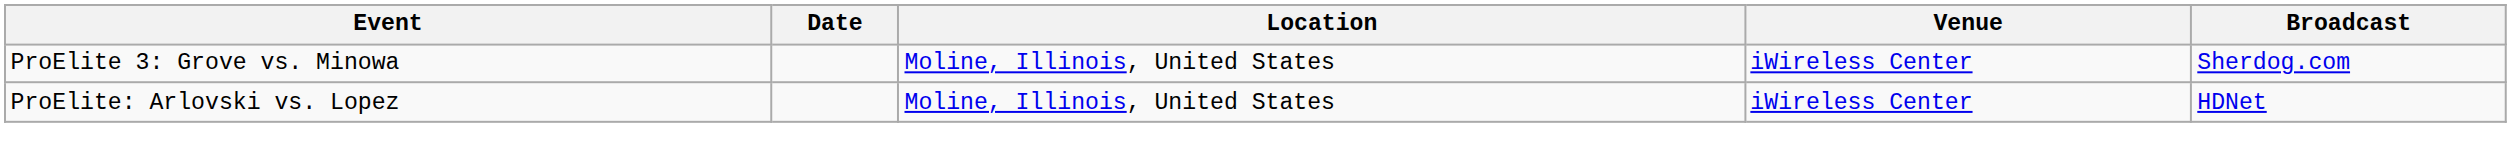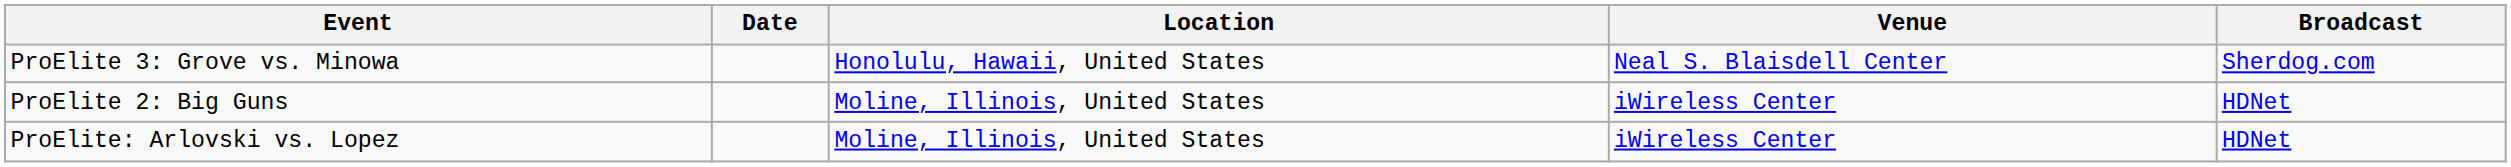 <table class="wikitable sortable" border="1" style="width:100%; margin:auto; font-size:90%;">
 <tr>
 <th>Event</th>
 <th>Date</th>
 <th>Location</th>
 <th>Venue</th>
 <th>Broadcast</th>
 </tr>
 <tr>
 <td>ProElite 3: Grove vs. Minowa</td>
 <td></td>
+<td><a href='#'>Honolulu, Hawaii</a>, United States</td>
+<td><a href='#'>Neal S. Blaisdell Center</a></td>
+<td><a href='#'>Sherdog.com</a></td>
+</tr>
+<tr>
+<td>ProElite 2: Big Guns</td>
+<td></td>
 <td><a href='#'>Moline, Illinois</a>, United States</td>
 <td><a href='#'>iWireless Center</a></td>
-<td><a href='#'>Sherdog.com</a></td>
+<td><a href='#'>HDNet</a></td>
 </tr>
 <tr>
 <td>ProElite: Arlovski vs. Lopez</td>
 <td></td>
 <td><a href='#'>Moline, Illinois</a>, United States</td>
 <td><a href='#'>iWireless Center</a></td>
 <td><a href='#'>HDNet</a></td>
 </tr>
 </table>
